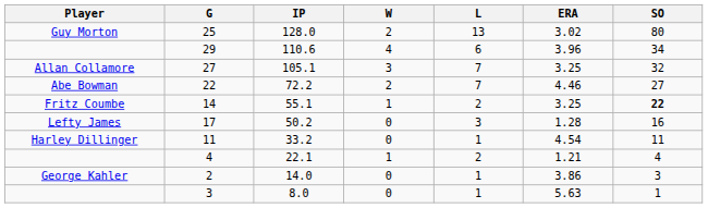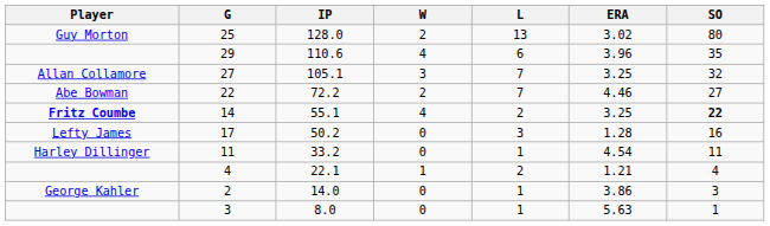 <table class="wikitable sortable">
 <tr>
 <th bgcolor="#DDDDFF" width="16%">Player</th>
 <th bgcolor="#DDDDFF" width="9%">G</th>
 <th bgcolor="#DDDDFF" width="9%">IP</th>
 <th bgcolor="#DDDDFF" width="9%">W</th>
 <th bgcolor="#DDDDFF" width="9%">L</th>
 <th bgcolor="#DDDDFF" width="9%">ERA</th>
 <th bgcolor="#DDDDFF" width="9%">SO</th>
 </tr>
 <tr align="center">
 <td><a href='#'>Guy Morton</a></td>
 <td>25</td>
 <td>128.0</td>
 <td>2</td>
 <td>13</td>
 <td>3.02</td>
 <td>80</td>
 </tr>
 <tr align=center>
 <td></td>
 <td>29</td>
 <td>110.6</td>
 <td>4</td>
 <td>6</td>
 <td>3.96</td>
-<td>34</td>
+<td>35</td>
 </tr>
 <tr align="center">
 <td><a href='#'>Allan Collamore</a></td>
 <td>27</td>
 <td>105.1</td>
 <td>3</td>
 <td>7</td>
 <td>3.25</td>
 <td>32</td>
 </tr>
 <tr align=center>
 <td><a href='#'>Abe Bowman</a></td>
 <td>22</td>
 <td>72.2</td>
 <td>2</td>
 <td>7</td>
 <td>4.46</td>
 <td>27</td>
 </tr>
 <tr align=center>
-<td><a href='#'>Fritz Coumbe</a></td>
+<td><strong><a href='#'>Fritz Coumbe</a></strong></td>
 <td>14</td>
 <td>55.1</td>
-<td>1</td>
+<td>4</td>
 <td>2</td>
 <td>3.25</td>
 <td><strong>22</strong></td>
 </tr>
 <tr align=center>
 <td><a href='#'>Lefty James</a></td>
 <td>17</td>
 <td>50.2</td>
 <td>0</td>
 <td>3</td>
 <td>1.28</td>
 <td>16</td>
 </tr>
 <tr align=center>
 <td><a href='#'>Harley Dillinger</a></td>
 <td>11</td>
 <td>33.2</td>
 <td>0</td>
 <td>1</td>
 <td>4.54</td>
 <td>11</td>
 </tr>
 <tr align=center>
 <td></td>
 <td>4</td>
 <td>22.1</td>
 <td>1</td>
 <td>2</td>
 <td>1.21</td>
 <td>4</td>
 </tr>
 <tr align="center">
 <td><a href='#'>George Kahler</a></td>
 <td>2</td>
 <td>14.0</td>
 <td>0</td>
 <td>1</td>
 <td>3.86</td>
 <td>3</td>
 </tr>
 <tr align=center>
 <td></td>
 <td>3</td>
 <td>8.0</td>
 <td>0</td>
 <td>1</td>
 <td>5.63</td>
 <td>1</td>
 </tr>
 </table>
